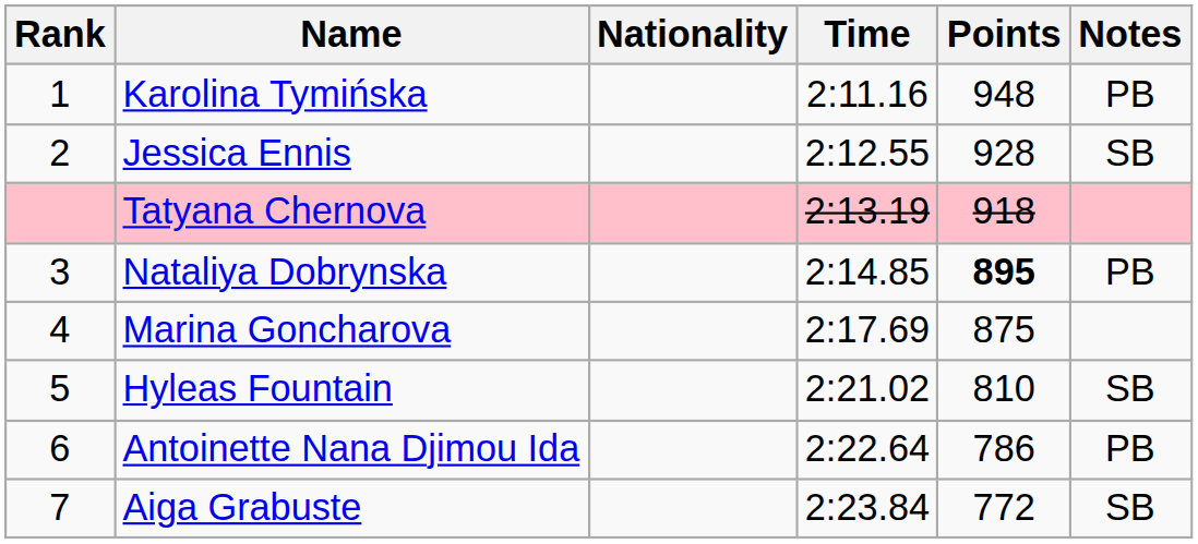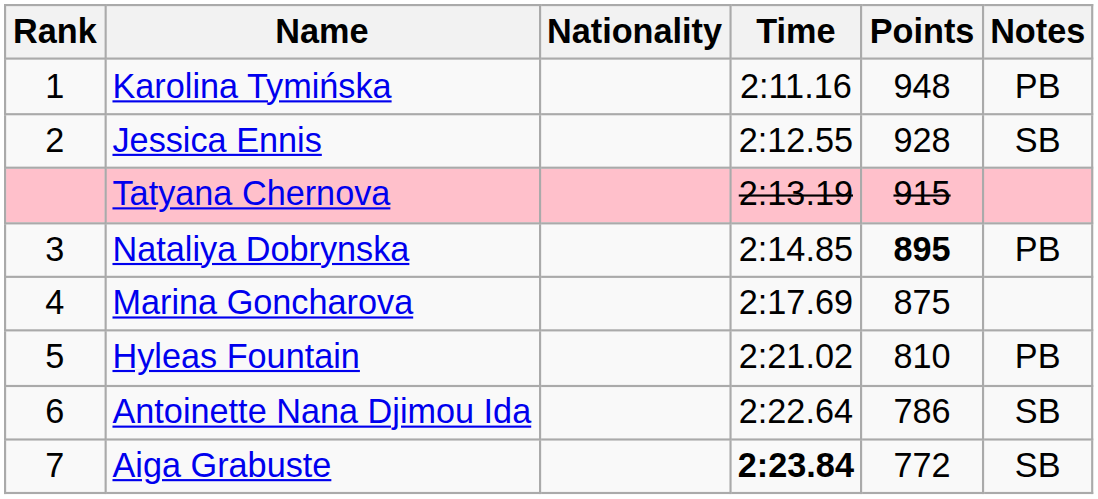 <table class="wikitable sortable" style="text-align:center">
 <tr>
 <th>Rank</th>
 <th>Name</th>
 <th>Nationality</th>
 <th>Time</th>
 <th>Points</th>
 <th>Notes</th>
 </tr>
 <tr>
 <td>1</td>
 <td align=left><a href='#'>Karolina Tymińska</a></td>
 <td align=left></td>
 <td>2:11.16</td>
 <td>948</td>
 <td>PB</td>
 </tr>
 <tr>
 <td>2</td>
 <td align=left><a href='#'>Jessica Ennis</a></td>
 <td align=left></td>
 <td>2:12.55</td>
 <td>928</td>
 <td>SB</td>
 </tr>
 <tr bgcolor=pink>
 <td></td>
 <td align=left><a href='#'>Tatyana Chernova</a></td>
 <td align=left></td>
 <td><s>2:13.19</s></td>
-<td><s>918</s></td>
+<td><s>915</s></td>
 <td></td>
 </tr>
 <tr>
 <td>3</td>
 <td align=left><a href='#'>Nataliya Dobrynska</a></td>
 <td align=left></td>
 <td>2:14.85</td>
 <td><strong>895</strong></td>
 <td>PB</td>
 </tr>
 <tr>
 <td>4</td>
 <td align=left><a href='#'>Marina Goncharova</a></td>
 <td align=left></td>
 <td>2:17.69</td>
 <td>875</td>
 <td></td>
 </tr>
 <tr>
 <td>5</td>
 <td align=left><a href='#'>Hyleas Fountain</a></td>
 <td align=left></td>
 <td>2:21.02</td>
 <td>810</td>
-<td>SB</td>
+<td>PB</td>
 </tr>
 <tr>
 <td>6</td>
 <td align=left><a href='#'>Antoinette Nana Djimou Ida</a></td>
 <td align=left></td>
 <td>2:22.64</td>
 <td>786</td>
-<td>PB</td>
+<td>SB</td>
 </tr>
 <tr>
 <td>7</td>
 <td align=left><a href='#'>Aiga Grabuste</a></td>
 <td align=left></td>
-<td>2:23.84</td>
+<td><strong>2:23.84</strong></td>
 <td>772</td>
 <td>SB</td>
 </tr>
 </table>
